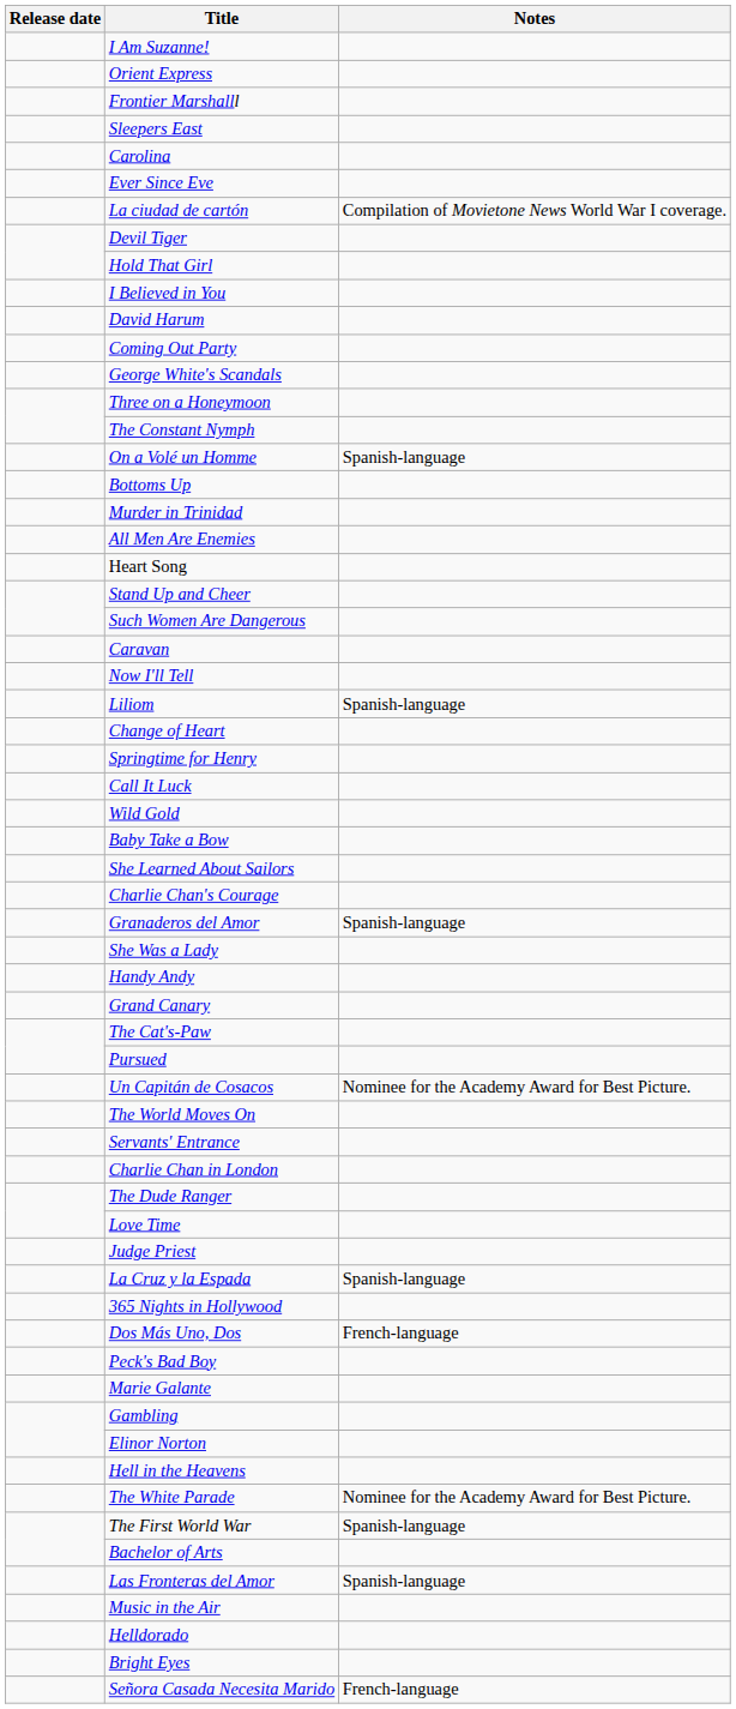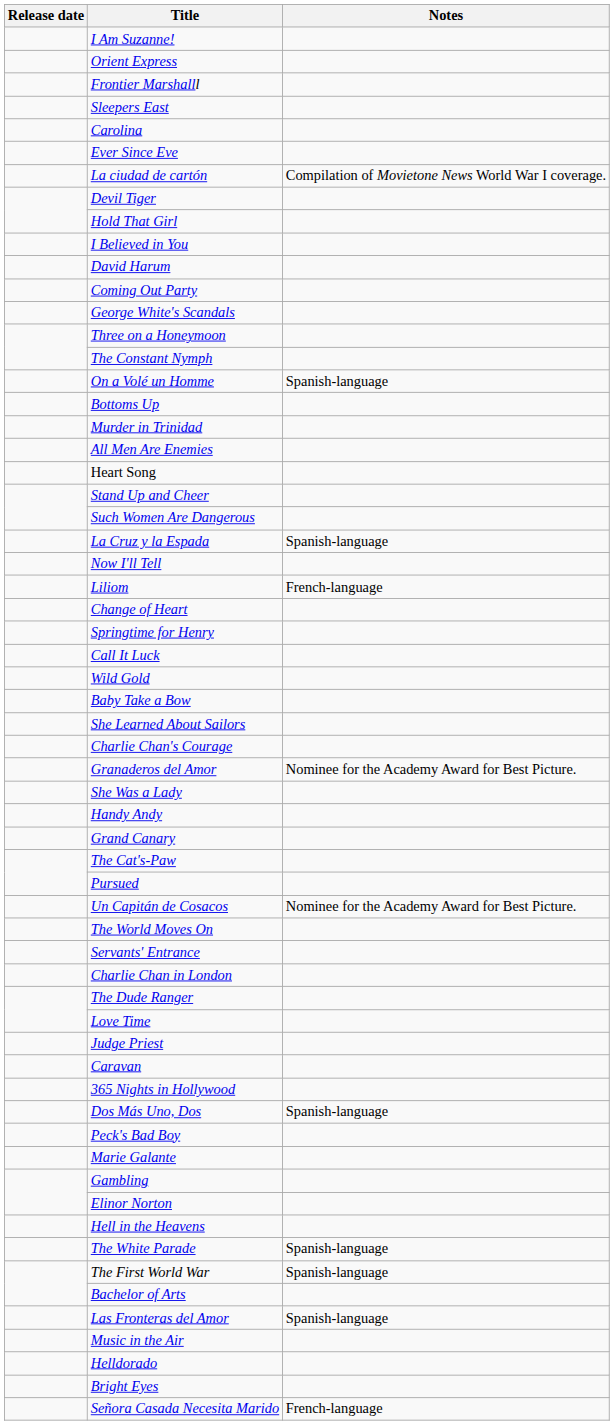 <table class="wikitable sortable">
 <tr>
 <th>Release date</th>
 <th>Title</th>
 <th class="unsortable">Notes</th>
 </tr>
 <tr>
 <td></td>
 <td><em><a href='#'>I Am Suzanne!</a></em></td>
 <td></td>
 </tr>
 <tr>
 <td></td>
 <td><em><a href='#'>Orient Express</a></em></td>
 <td></td>
 </tr>
 <tr>
 <td></td>
 <td><em><a href='#'>Frontier Marshall</a>l</em></td>
 <td></td>
 </tr>
 <tr>
 <td></td>
 <td><em><a href='#'>Sleepers East</a></em></td>
 <td></td>
 </tr>
 <tr>
 <td></td>
 <td><em><a href='#'>Carolina</a></em></td>
 <td></td>
 </tr>
 <tr>
 <td></td>
 <td><em><a href='#'>Ever Since Eve</a></em></td>
 <td></td>
 </tr>
 <tr>
 <td></td>
 <td><em><a href='#'>La ciudad de cartón</a></em></td>
 <td>Compilation of <em>Movietone News</em> World War I coverage.</td>
 </tr>
 <tr>
 <td rowspan="2"></td>
 <td><em><a href='#'>Devil Tiger</a></em></td>
 <td></td>
 </tr>
 <tr>
 <td><em><a href='#'>Hold That Girl</a></em></td>
 <td></td>
 </tr>
 <tr>
 <td></td>
 <td><em><a href='#'>I Believed in You</a></em></td>
 <td></td>
 </tr>
 <tr>
 <td></td>
 <td><em><a href='#'>David Harum</a></em></td>
 <td></td>
 </tr>
 <tr>
 <td></td>
 <td><em><a href='#'>Coming Out Party</a></em></td>
 <td></td>
 </tr>
 <tr>
 <td></td>
 <td><em><a href='#'>George White's Scandals</a></em></td>
 <td></td>
 </tr>
 <tr>
 <td rowspan="2"></td>
 <td><em><a href='#'>Three on a Honeymoon</a></em></td>
 <td></td>
 </tr>
 <tr>
 <td><em><a href='#'>The Constant Nymph</a></em></td>
 <td></td>
 </tr>
 <tr>
 <td></td>
 <td><em><a href='#'>On a Volé un Homme</a></em></td>
 <td>Spanish-language</td>
 </tr>
 <tr>
 <td></td>
 <td><em><a href='#'>Bottoms Up</a></em></td>
 <td></td>
 </tr>
 <tr>
 <td></td>
 <td><em><a href='#'>Murder in Trinidad</a></em></td>
 <td></td>
 </tr>
 <tr>
 <td></td>
 <td><em><a href='#'>All Men Are Enemies</a></em></td>
 <td></td>
 </tr>
 <tr>
 <td></td>
 <td>Heart Song</td>
 <td></td>
 </tr>
 <tr>
 <td rowspan="2"></td>
 <td><em><a href='#'>Stand Up and Cheer</a></em></td>
 <td></td>
 </tr>
 <tr>
 <td><em><a href='#'>Such Women Are Dangerous</a></em></td>
 <td></td>
 </tr>
 <tr>
 <td></td>
-<td><em><a href='#'>Caravan</a></em></td>
-<td></td>
+<td><em><a href='#'>La Cruz y la Espada</a></em></td>
+<td>Spanish-language</td>
 </tr>
 <tr>
 <td></td>
 <td><em><a href='#'>Now I'll Tell</a></em></td>
 <td></td>
 </tr>
 <tr>
 <td></td>
 <td><em><a href='#'>Liliom</a></em></td>
-<td>Spanish-language</td>
+<td>French-language</td>
 </tr>
 <tr>
 <td></td>
 <td><em><a href='#'>Change of Heart</a></em></td>
 <td></td>
 </tr>
 <tr>
 <td></td>
 <td><em><a href='#'>Springtime for Henry</a></em></td>
 <td></td>
 </tr>
 <tr>
 <td></td>
 <td><em><a href='#'>Call It Luck</a></em></td>
 <td></td>
 </tr>
 <tr>
 <td></td>
 <td><em><a href='#'>Wild Gold</a></em></td>
 <td></td>
 </tr>
 <tr>
 <td></td>
 <td><em><a href='#'>Baby Take a Bow</a></em></td>
 <td></td>
 </tr>
 <tr>
 <td></td>
 <td><em><a href='#'>She Learned About Sailors</a></em></td>
 <td></td>
 </tr>
 <tr>
 <td></td>
 <td><em><a href='#'>Charlie Chan's Courage</a></em></td>
 <td></td>
 </tr>
 <tr>
 <td></td>
 <td><em><a href='#'>Granaderos del Amor</a></em></td>
-<td>Spanish-language</td>
+<td>Nominee for the Academy Award for Best Picture.</td>
 </tr>
 <tr>
 <td></td>
 <td><em><a href='#'>She Was a Lady</a></em></td>
 <td></td>
 </tr>
 <tr>
 <td></td>
 <td><em><a href='#'>Handy Andy</a></em></td>
 <td></td>
 </tr>
 <tr>
 <td></td>
 <td><em><a href='#'>Grand Canary</a></em></td>
 <td></td>
 </tr>
 <tr>
 <td rowspan="2"></td>
 <td><em><a href='#'>The Cat's-Paw</a></em></td>
 <td></td>
 </tr>
 <tr>
 <td><em><a href='#'>Pursued</a></em></td>
 <td></td>
 </tr>
 <tr>
 <td></td>
 <td><em><a href='#'>Un Capitán de Cosacos</a></em></td>
 <td>Nominee for the Academy Award for Best Picture.</td>
 </tr>
 <tr>
 <td></td>
 <td><em><a href='#'>The World Moves On</a></em></td>
 <td></td>
 </tr>
 <tr>
 <td></td>
 <td><em><a href='#'>Servants' Entrance</a></em></td>
 <td></td>
 </tr>
 <tr>
 <td></td>
 <td><em><a href='#'>Charlie Chan in London</a></em></td>
 <td></td>
 </tr>
 <tr>
 <td rowspan="2"></td>
 <td><em><a href='#'>The Dude Ranger</a></em></td>
 <td></td>
 </tr>
 <tr>
 <td><em><a href='#'>Love Time</a></em></td>
 <td></td>
 </tr>
 <tr>
 <td></td>
 <td><em><a href='#'>Judge Priest</a></em></td>
 <td></td>
 </tr>
 <tr>
 <td></td>
-<td><em><a href='#'>La Cruz y la Espada</a></em></td>
-<td>Spanish-language</td>
+<td><em><a href='#'>Caravan</a></em></td>
+<td></td>
 </tr>
 <tr>
 <td></td>
 <td><em><a href='#'>365 Nights in Hollywood</a></em></td>
 <td></td>
 </tr>
 <tr>
 <td></td>
 <td><em><a href='#'>Dos Más Uno, Dos</a></em></td>
-<td>French-language</td>
+<td>Spanish-language</td>
 </tr>
 <tr>
 <td></td>
 <td><em><a href='#'>Peck's Bad Boy</a></em></td>
 <td></td>
 </tr>
 <tr>
 <td></td>
 <td><em><a href='#'>Marie Galante</a></em></td>
 <td></td>
 </tr>
 <tr>
 <td rowspan="2"></td>
 <td><em><a href='#'>Gambling</a></em></td>
 <td></td>
 </tr>
 <tr>
 <td><em><a href='#'>Elinor Norton</a></em></td>
 <td></td>
 </tr>
 <tr>
 <td></td>
 <td><em><a href='#'>Hell in the Heavens</a></em></td>
 <td></td>
 </tr>
 <tr>
 <td></td>
 <td><em><a href='#'>The White Parade</a></em></td>
-<td>Nominee for the Academy Award for Best Picture.</td>
+<td>Spanish-language</td>
 </tr>
 <tr>
 <td rowspan="2"></td>
 <td><em>The First World War</em></td>
 <td>Spanish-language</td>
 </tr>
 <tr>
 <td><em><a href='#'>Bachelor of Arts</a></em></td>
 <td></td>
 </tr>
 <tr>
 <td></td>
 <td><em><a href='#'>Las Fronteras del Amor</a></em></td>
 <td>Spanish-language</td>
 </tr>
 <tr>
 <td></td>
 <td><em><a href='#'>Music in the Air</a></em></td>
 <td></td>
 </tr>
 <tr>
 <td></td>
 <td><em><a href='#'>Helldorado</a></em></td>
 <td></td>
 </tr>
 <tr>
 <td></td>
 <td><em><a href='#'>Bright Eyes</a></em></td>
 <td></td>
 </tr>
 <tr>
 <td></td>
 <td><em><a href='#'>Señora Casada Necesita Marido</a></em></td>
 <td>French-language</td>
 </tr>
 </table>
